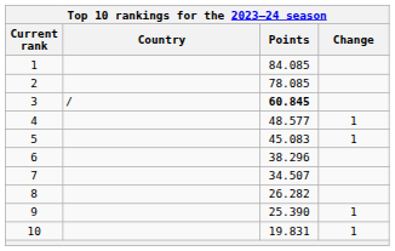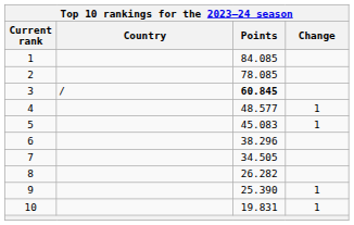 <table class="wikitable" style="text-align:center;">
 <tr>
 <th colspan="4">Top 10 rankings for the <a href='#'>2023–24 season</a></th>
 </tr>
 <tr>
 <th width="60">Current<br>rank</th>
 <th width="220">Country</th>
 <th width="60">Points</th>
 <th width="75">Change</th>
 </tr>
 <tr>
 <td>1</td>
 <td align="left"></td>
 <td>84.085</td>
 <td></td>
 </tr>
 <tr>
 <td>2</td>
 <td align="left"></td>
 <td>78.085</td>
 <td></td>
 </tr>
 <tr>
 <td>3</td>
 <td align="left"> / </td>
 <td><strong>60.845</strong></td>
 <td></td>
 </tr>
 <tr>
 <td>4</td>
 <td align="left"></td>
 <td>48.577</td>
 <td> 1</td>
 </tr>
 <tr>
 <td>5</td>
 <td align="left"></td>
 <td>45.083</td>
 <td> 1</td>
 </tr>
 <tr>
 <td>6</td>
 <td align="left"></td>
 <td>38.296</td>
 <td></td>
 </tr>
 <tr>
 <td>7</td>
 <td align="left"></td>
-<td>34.507</td>
+<td>34.505</td>
 <td></td>
 </tr>
 <tr>
 <td>8</td>
 <td align="left"></td>
 <td>26.282</td>
 <td></td>
 </tr>
 <tr>
 <td>9</td>
 <td align="left"></td>
 <td>25.390</td>
 <td> 1</td>
 </tr>
 <tr>
 <td>10</td>
 <td align="left"></td>
 <td>19.831</td>
 <td> 1</td>
 </tr>
 <tr>
 <th colspan="4"></th>
 </tr>
 </table>
